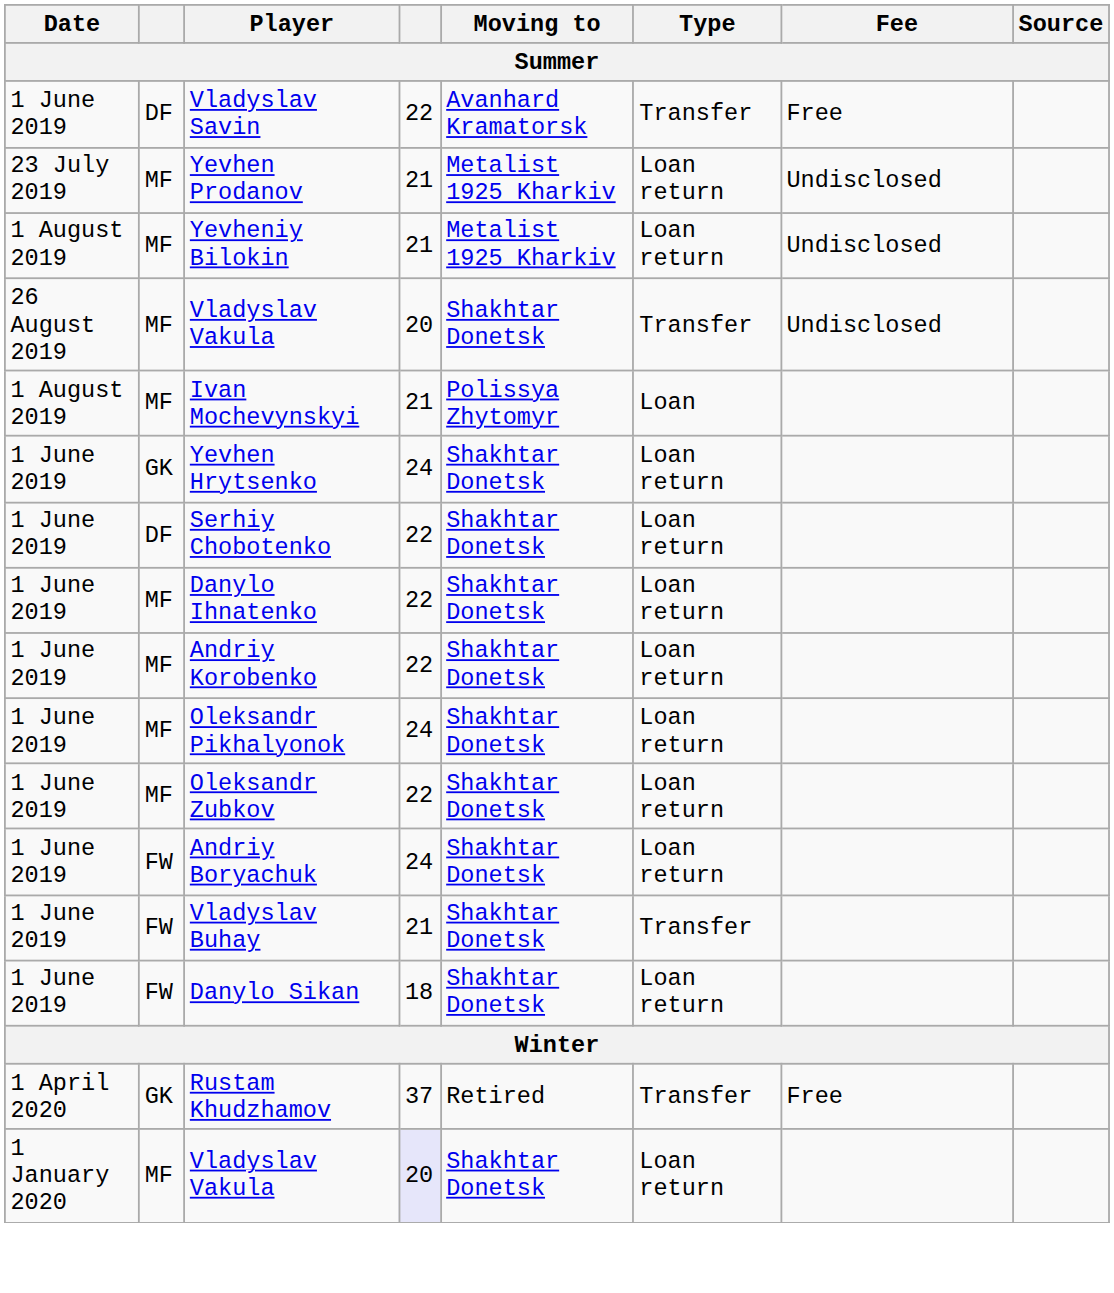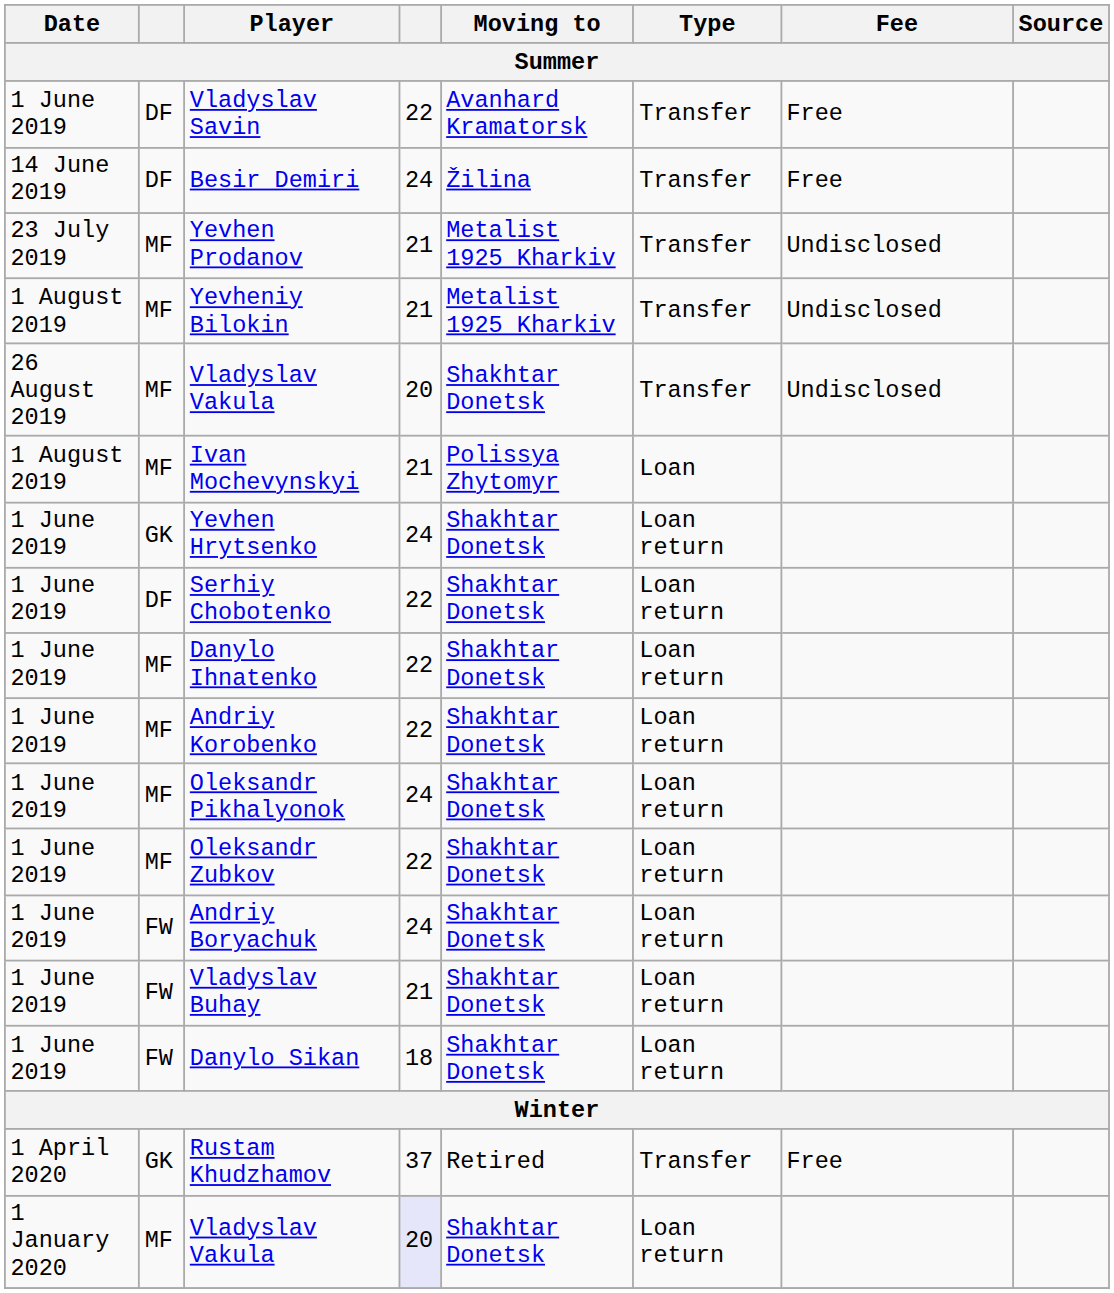 <table class="wikitable sortable">
 <tr>
 <th style="width:115px;">Date</th>
 <th style="width:30px;"></th>
 <th style="width:180px;">Player</th>
 <th style="width:20px;"></th>
 <th style="width:180px;">Moving to</th>
 <th style="width:120px;" class="unsortable">Type</th>
 <th style="width:250px;" class="unsortable">Fee</th>
 <th style="width:20px;">Source</th>
 </tr>
 <tr>
 <th colspan=8>Summer</th>
 </tr>
 <tr>
 <td>1 June 2019</td>
 <td>DF</td>
 <td> <a href='#'>Vladyslav Savin</a></td>
 <td>22</td>
 <td> <a href='#'>Avanhard Kramatorsk</a></td>
 <td>Transfer</td>
 <td>Free</td>
 <td></td>
 </tr>
 <tr>
+<td>14 June 2019</td>
+<td>DF</td>
+<td> <a href='#'>Besir Demiri</a></td>
+<td>24</td>
+<td> <a href='#'>Žilina</a></td>
+<td>Transfer</td>
+<td>Free</td>
+<td></td>
+</tr>
+<tr>
 <td>23 July 2019</td>
 <td>MF</td>
 <td> <a href='#'>Yevhen Prodanov</a></td>
 <td>21</td>
 <td> <a href='#'>Metalist 1925 Kharkiv</a></td>
-<td>Loan return</td>
+<td>Transfer</td>
 <td>Undisclosed</td>
 <td></td>
 </tr>
 <tr>
 <td>1 August 2019</td>
 <td>MF</td>
 <td> <a href='#'>Yevheniy Bilokin</a></td>
 <td>21</td>
 <td> <a href='#'>Metalist 1925 Kharkiv</a></td>
-<td>Loan return</td>
+<td>Transfer</td>
 <td>Undisclosed</td>
 <td></td>
 </tr>
 <tr>
 <td>26 August 2019</td>
 <td>MF</td>
 <td> <a href='#'>Vladyslav Vakula</a></td>
 <td>20</td>
 <td> <a href='#'>Shakhtar Donetsk</a></td>
 <td>Transfer</td>
 <td>Undisclosed</td>
 <td></td>
 </tr>
 <tr>
 <td>1 August 2019</td>
 <td>MF</td>
 <td> <a href='#'>Ivan Mochevynskyi</a></td>
 <td>21</td>
 <td> <a href='#'>Polissya Zhytomyr</a></td>
 <td>Loan</td>
 <td></td>
 <td></td>
 </tr>
 <tr>
 <td>1 June 2019</td>
 <td>GK</td>
 <td> <a href='#'>Yevhen Hrytsenko</a></td>
 <td>24</td>
 <td> <a href='#'>Shakhtar Donetsk</a></td>
 <td>Loan return</td>
 <td></td>
 <td></td>
 </tr>
 <tr>
 <td>1 June 2019</td>
 <td>DF</td>
 <td> <a href='#'>Serhiy Chobotenko</a></td>
 <td>22</td>
 <td> <a href='#'>Shakhtar Donetsk</a></td>
 <td>Loan return</td>
 <td></td>
 <td></td>
 </tr>
 <tr>
 <td>1 June 2019</td>
 <td>MF</td>
 <td> <a href='#'>Danylo Ihnatenko</a></td>
 <td>22</td>
 <td> <a href='#'>Shakhtar Donetsk</a></td>
 <td>Loan return</td>
 <td></td>
 <td></td>
 </tr>
 <tr>
 <td>1 June 2019</td>
 <td>MF</td>
 <td> <a href='#'>Andriy Korobenko</a></td>
 <td>22</td>
 <td> <a href='#'>Shakhtar Donetsk</a></td>
 <td>Loan return</td>
 <td></td>
 <td></td>
 </tr>
 <tr>
 <td>1 June 2019</td>
 <td>MF</td>
 <td> <a href='#'>Oleksandr Pikhalyonok</a></td>
 <td>24</td>
 <td> <a href='#'>Shakhtar Donetsk</a></td>
 <td>Loan return</td>
 <td></td>
 <td></td>
 </tr>
 <tr>
 <td>1 June 2019</td>
 <td>MF</td>
 <td> <a href='#'>Oleksandr Zubkov</a></td>
 <td>22</td>
 <td> <a href='#'>Shakhtar Donetsk</a></td>
 <td>Loan return</td>
 <td></td>
 <td></td>
 </tr>
 <tr>
 <td>1 June 2019</td>
 <td>FW</td>
 <td> <a href='#'>Andriy Boryachuk</a></td>
 <td>24</td>
 <td> <a href='#'>Shakhtar Donetsk</a></td>
 <td>Loan return</td>
 <td></td>
 <td></td>
 </tr>
 <tr>
 <td>1 June 2019</td>
 <td>FW</td>
 <td> <a href='#'>Vladyslav Buhay</a></td>
 <td>21</td>
 <td> <a href='#'>Shakhtar Donetsk</a></td>
-<td>Transfer</td>
+<td>Loan return</td>
 <td></td>
 <td></td>
 </tr>
 <tr>
 <td>1 June 2019</td>
 <td>FW</td>
 <td> <a href='#'>Danylo Sikan</a></td>
 <td>18</td>
 <td> <a href='#'>Shakhtar Donetsk</a></td>
 <td>Loan return</td>
 <td></td>
 <td></td>
 </tr>
 <tr>
 <th colspan=8>Winter</th>
 </tr>
 <tr>
 <td>1 April 2020</td>
 <td>GK</td>
 <td> <a href='#'>Rustam Khudzhamov</a></td>
 <td>37</td>
 <td>Retired</td>
 <td>Transfer</td>
 <td>Free</td>
 <td></td>
 </tr>
 <tr>
 <td>1 January 2020</td>
 <td>MF</td>
 <td> <a href='#'>Vladyslav Vakula</a></td>
 <td style="background: lavender;">20</td>
 <td> <a href='#'>Shakhtar Donetsk</a></td>
 <td>Loan return</td>
 <td></td>
 <td></td>
 </tr>
 <tr>
 </tr>
 </table>
